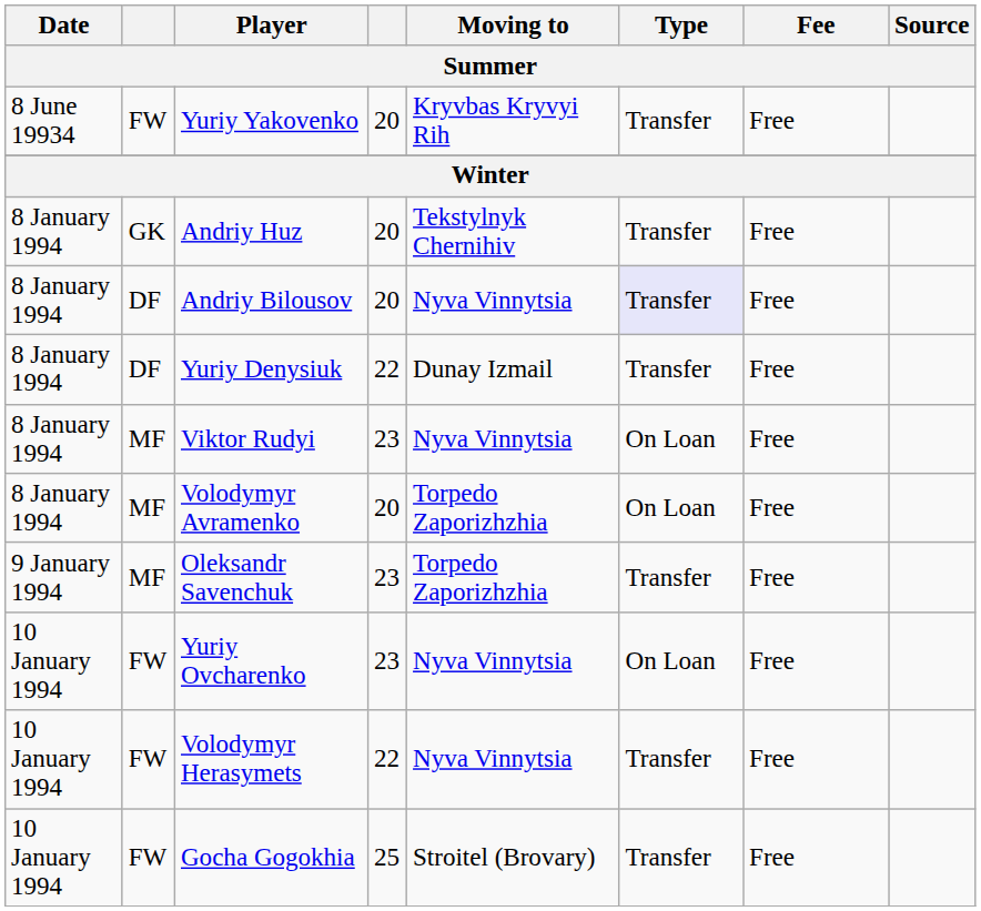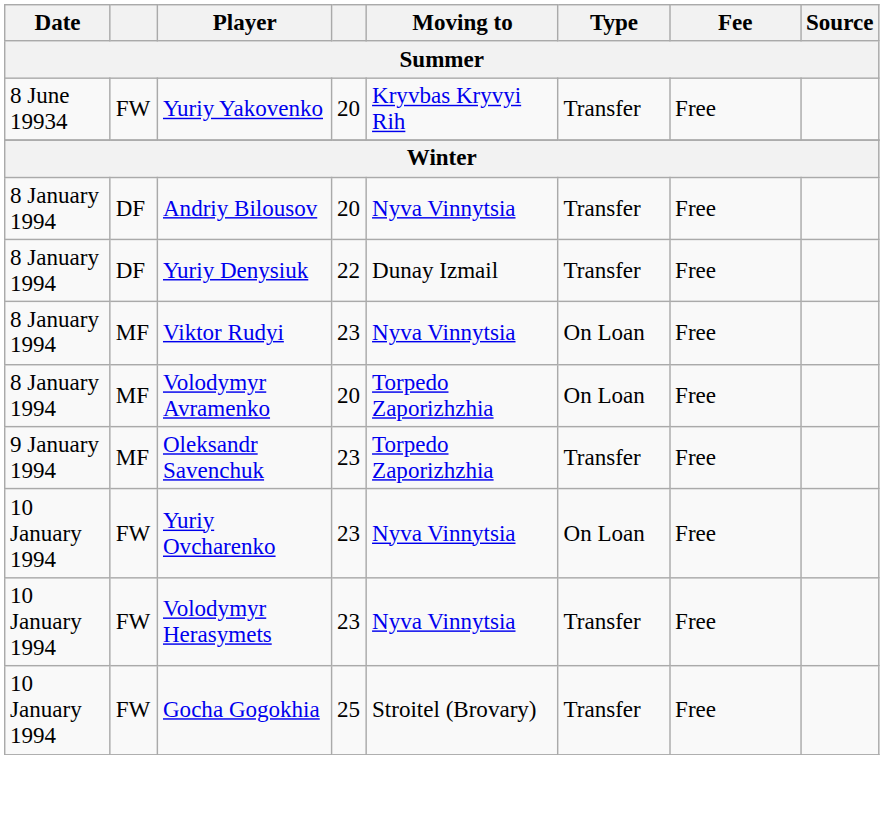 <table class="wikitable sortable">
 <tr>
 <th style="width:115px;">Date</th>
 <th style="width:30px;"></th>
 <th style="width:220px;">Player</th>
 <th style="width:20px;"></th>
 <th style="width:250px;">Moving to</th>
 <th style="width:120px;" class="unsortable">Type</th>
 <th style="width:250px;" class="unsortable">Fee</th>
 <th style="width:20px;">Source</th>
 </tr>
 <tr>
 <th colspan=8>Summer</th>
 </tr>
 <tr>
 <td>8 June 19934</td>
 <td>FW</td>
 <td> <a href='#'>Yuriy Yakovenko</a></td>
 <td>20</td>
 <td> <a href='#'>Kryvbas Kryvyi Rih</a></td>
 <td>Transfer</td>
 <td>Free</td>
 <td></td>
 </tr>
 <tr>
 </tr>
 <tr>
 <th colspan=8>Winter</th>
 </tr>
 <tr>
 <td>8 January 1994</td>
-<td>GK</td>
-<td> <a href='#'>Andriy Huz</a></td>
-<td>20</td>
-<td> <a href='#'>Tekstylnyk Chernihiv</a></td>
-<td>Transfer</td>
-<td>Free</td>
-<td></td>
-</tr>
-<tr>
-<td>8 January 1994</td>
 <td>DF</td>
 <td> <a href='#'>Andriy Bilousov</a></td>
 <td>20</td>
 <td> <a href='#'>Nyva Vinnytsia</a></td>
-<td style="background: lavender;">Transfer</td>
+<td>Transfer</td>
 <td>Free</td>
 <td></td>
 </tr>
 <tr>
 <td>8 January 1994</td>
 <td>DF</td>
 <td> <a href='#'>Yuriy Denysiuk</a></td>
 <td>22</td>
 <td> Dunay Izmail</td>
 <td>Transfer</td>
 <td>Free</td>
 <td></td>
 </tr>
 <tr>
 <td>8 January 1994</td>
 <td>MF</td>
 <td> <a href='#'>Viktor Rudyi</a></td>
 <td>23</td>
 <td> <a href='#'>Nyva Vinnytsia</a></td>
 <td>On Loan</td>
 <td>Free</td>
 <td></td>
 </tr>
 <tr>
 <td>8 January 1994</td>
 <td>MF</td>
 <td> <a href='#'>Volodymyr Avramenko</a></td>
 <td>20</td>
 <td> <a href='#'>Torpedo Zaporizhzhia</a></td>
 <td>On Loan</td>
 <td>Free</td>
 <td></td>
 </tr>
 <tr>
 <td>9 January 1994</td>
 <td>MF</td>
 <td> <a href='#'>Oleksandr Savenchuk</a></td>
 <td>23</td>
 <td> <a href='#'>Torpedo Zaporizhzhia</a></td>
 <td>Transfer</td>
 <td>Free</td>
 <td></td>
 </tr>
 <tr>
 <td>10 January 1994</td>
 <td>FW</td>
 <td> <a href='#'>Yuriy Ovcharenko</a></td>
 <td>23</td>
 <td> <a href='#'>Nyva Vinnytsia</a></td>
 <td>On Loan</td>
 <td>Free</td>
 <td></td>
 </tr>
 <tr>
 <td>10 January 1994</td>
 <td>FW</td>
 <td> <a href='#'>Volodymyr Herasymets</a></td>
-<td>22</td>
+<td>23</td>
 <td> <a href='#'>Nyva Vinnytsia</a></td>
 <td>Transfer</td>
 <td>Free</td>
 <td></td>
 </tr>
 <tr>
 <td>10 January 1994</td>
 <td>FW</td>
 <td> <a href='#'>Gocha Gogokhia</a></td>
 <td>25</td>
 <td> Stroitel (Brovary)</td>
 <td>Transfer</td>
 <td>Free</td>
 <td></td>
 </tr>
 <tr>
 </tr>
 </table>
